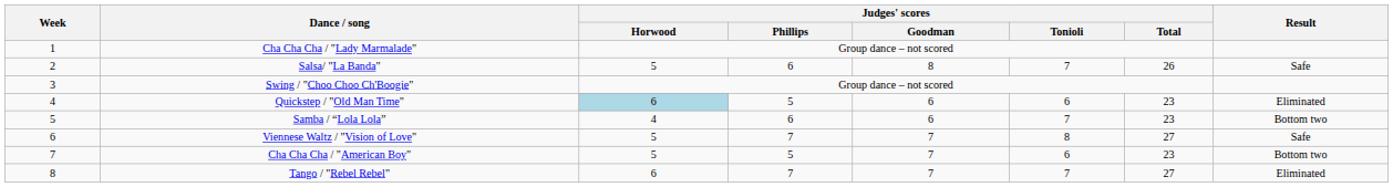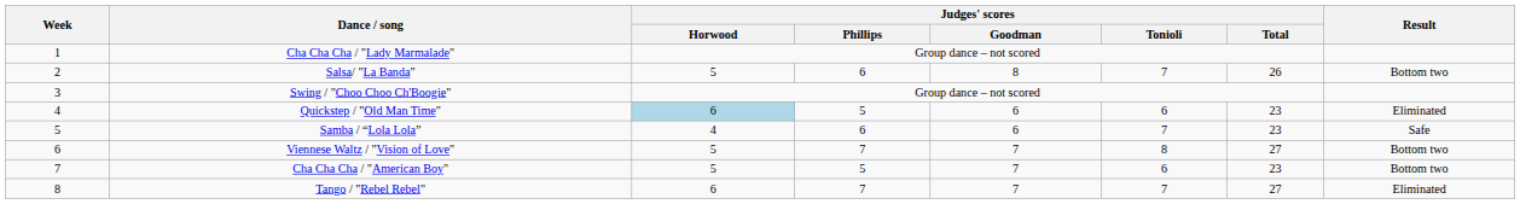 <table class="wikitable" style="text-align: center; width: 100%;">
 <tr>
 <th rowspan="2">Week</th>
 <th rowspan="2">Dance / song</th>
 <th colspan="5">Judges' scores</th>
 <th rowspan="2">Result</th>
 </tr>
 <tr>
 <th>Horwood</th>
 <th>Phillips</th>
 <th>Goodman</th>
 <th>Tonioli</th>
 <th>Total</th>
 </tr>
 <tr>
 <td>1</td>
 <td><a href='#'>Cha Cha Cha</a> / "<a href='#'>Lady Marmalade</a>"</td>
 <td colspan="5">Group dance – not scored</td>
 <td></td>
 </tr>
 <tr>
 <td>2</td>
 <td><a href='#'>Salsa</a>/ "<a href='#'>La Banda</a>"</td>
 <td>5</td>
 <td>6</td>
 <td>8</td>
 <td>7</td>
 <td>26</td>
-<td>Safe</td>
+<td>Bottom two</td>
 </tr>
 <tr>
 <td>3</td>
 <td><a href='#'>Swing</a> / "<a href='#'>Choo Choo Ch'Boogie</a>"</td>
 <td colspan="5">Group dance – not scored</td>
 <td></td>
 </tr>
 <tr>
 <td>4</td>
 <td><a href='#'>Quickstep</a> / "<a href='#'>Old Man Time</a>"</td>
 <td style="background: lightblue;">6</td>
 <td>5</td>
 <td>6</td>
 <td>6</td>
 <td>23</td>
 <td>Eliminated</td>
 </tr>
 <tr>
 <td>5</td>
 <td><a href='#'>Samba</a> / “<a href='#'>Lola Lola</a>”</td>
 <td>4</td>
 <td>6</td>
 <td>6</td>
 <td>7</td>
 <td>23</td>
-<td>Bottom two</td>
+<td>Safe</td>
 </tr>
 <tr>
 <td>6</td>
 <td><a href='#'>Viennese Waltz</a> / "<a href='#'>Vision of Love</a>"</td>
 <td>5</td>
 <td>7</td>
 <td>7</td>
 <td>8</td>
 <td>27</td>
-<td>Safe</td>
+<td>Bottom two</td>
 </tr>
 <tr>
 <td>7</td>
 <td><a href='#'>Cha Cha Cha</a> / "<a href='#'>American Boy</a>"</td>
 <td>5</td>
 <td>5</td>
 <td>7</td>
 <td>6</td>
 <td>23</td>
 <td>Bottom two</td>
 </tr>
 <tr>
 <td>8</td>
 <td><a href='#'>Tango</a> / "<a href='#'>Rebel Rebel</a>"</td>
 <td>6</td>
 <td>7</td>
 <td>7</td>
 <td>7</td>
 <td>27</td>
 <td>Eliminated</td>
 </tr>
 </table>
